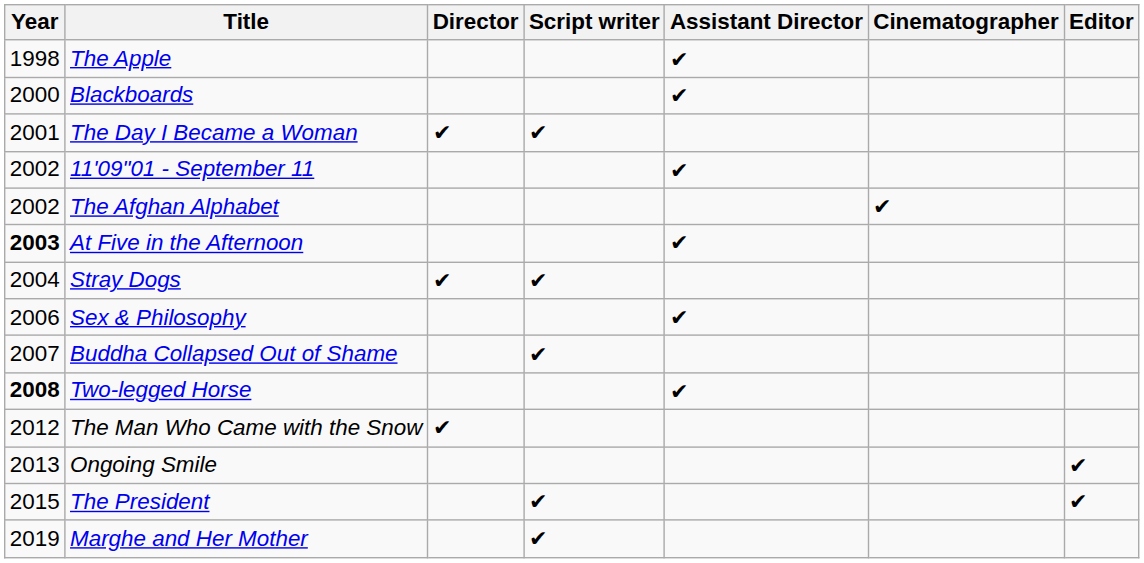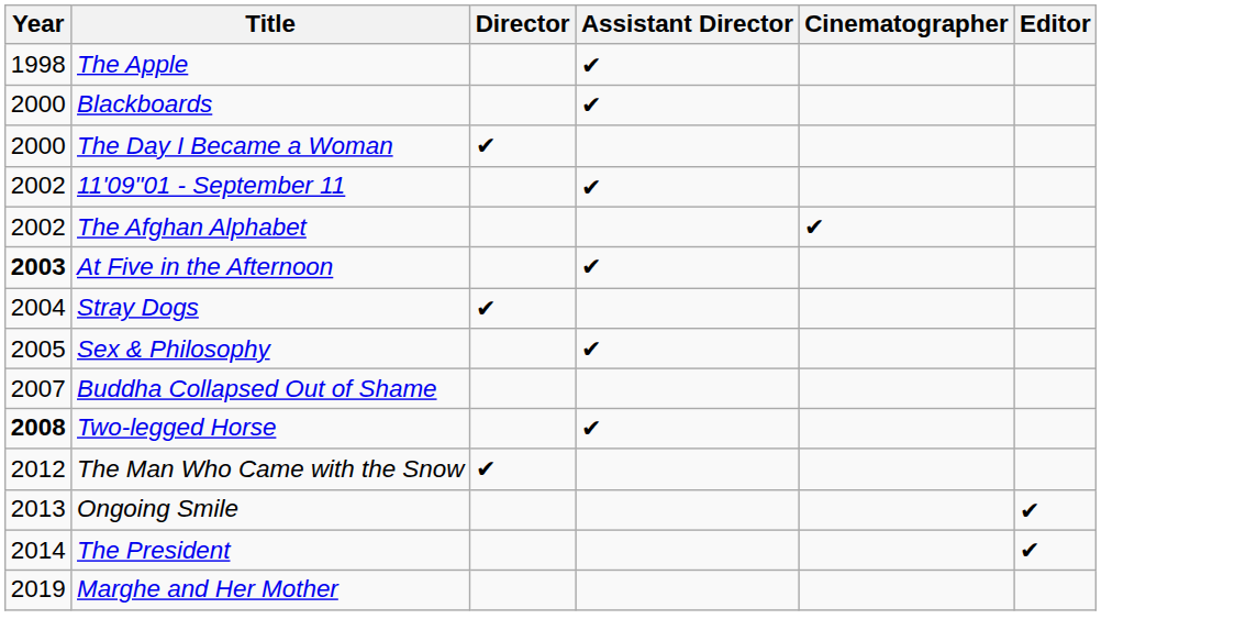 <table class="wikitable">
 <tr>
 <th><strong>Year</strong></th>
 <th>Title</th>
 <th>Director</th>
-<th>Script writer</th>
 <th>Assistant Director</th>
 <th>Cinematographer</th>
 <th>Editor</th>
 </tr>
 <tr>
 <td>1998</td>
 <td><em><a href='#'>The Apple</a></em></td>
-<td></td>
 <td></td>
 <td>✔</td>
 <td></td>
 <td></td>
 </tr>
 <tr>
 <td>2000</td>
 <td><em><a href='#'>Blackboards</a></em></td>
 <td></td>
-<td></td>
 <td>✔</td>
 <td></td>
 <td></td>
 </tr>
 <tr>
-<td>2001</td>
+<td>2000</td>
 <td><em><a href='#'>The Day I Became a Woman</a></em></td>
-<td>✔</td>
 <td>✔</td>
 <td></td>
 <td></td>
 <td></td>
 </tr>
 <tr>
 <td>2002</td>
 <td><em><a href='#'>11'09"01 - September 11</a></em></td>
-<td></td>
 <td></td>
 <td>✔</td>
 <td></td>
 <td></td>
 </tr>
 <tr>
 <td>2002</td>
 <td><em><a href='#'>The Afghan Alphabet</a></em></td>
 <td></td>
 <td></td>
-<td></td>
 <td>✔</td>
 <td></td>
 </tr>
 <tr>
 <td><strong>2003</strong></td>
 <td><em><a href='#'>At Five in the Afternoon</a></em></td>
-<td></td>
 <td></td>
 <td>✔</td>
 <td></td>
 <td></td>
 </tr>
 <tr>
 <td>2004</td>
 <td><em><a href='#'>Stray Dogs</a></em></td>
 <td>✔</td>
-<td>✔</td>
 <td></td>
 <td></td>
 <td></td>
 </tr>
 <tr>
-<td>2006</td>
+<td>2005</td>
 <td><em><a href='#'>Sex & Philosophy</a></em></td>
-<td></td>
 <td></td>
 <td>✔</td>
 <td></td>
 <td></td>
 </tr>
 <tr>
 <td>2007</td>
 <td><em><a href='#'>Buddha Collapsed Out of Shame</a></em></td>
 <td></td>
-<td>✔</td>
 <td></td>
 <td></td>
 <td></td>
 </tr>
 <tr>
 <td><strong>2008</strong></td>
 <td><em><a href='#'>Two-legged Horse</a></em></td>
-<td></td>
 <td></td>
 <td>✔</td>
 <td></td>
 <td></td>
 </tr>
 <tr>
 <td>2012</td>
 <td><em>The Man Who Came with the Snow</em></td>
 <td>✔</td>
 <td></td>
 <td></td>
 <td></td>
-<td></td>
 </tr>
 <tr>
 <td>2013</td>
 <td><em>Ongoing Smile</em></td>
 <td></td>
 <td></td>
 <td></td>
-<td></td>
 <td>✔</td>
 </tr>
 <tr>
-<td>2015</td>
+<td>2014</td>
 <td><em><a href='#'>The President</a></em></td>
 <td></td>
-<td>✔</td>
 <td></td>
 <td></td>
 <td>✔</td>
 </tr>
 <tr>
 <td>2019</td>
 <td><em><a href='#'>Marghe and Her Mother</a></em></td>
 <td></td>
-<td>✔</td>
 <td></td>
 <td></td>
 <td></td>
 </tr>
 </table>
